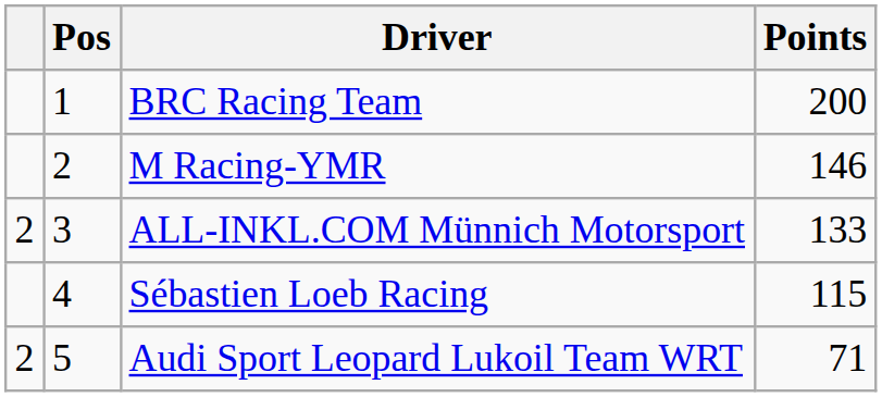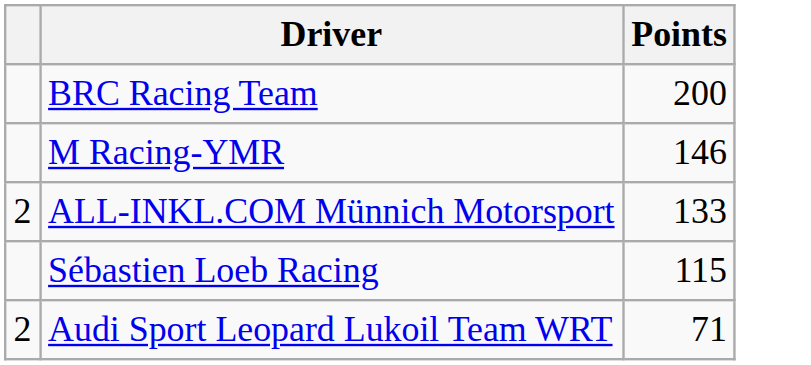 <table class="wikitable" style="font-size: 95%;">
 <tr>
 <th></th>
-<th>Pos</th>
 <th>Driver</th>
 <th>Points</th>
 </tr>
 <tr>
 <td align="left"></td>
-<td>1</td>
 <td> <a href='#'>BRC Racing Team</a></td>
 <td align="right">200</td>
 </tr>
 <tr>
 <td align="left"></td>
-<td>2</td>
 <td> <a href='#'>M Racing-YMR</a></td>
 <td align="right">146</td>
 </tr>
 <tr>
 <td align="left"> 2</td>
-<td>3</td>
 <td> <a href='#'>ALL-INKL.COM Münnich Motorsport</a></td>
 <td align="right">133</td>
 </tr>
 <tr>
 <td align="left"></td>
-<td>4</td>
 <td> <a href='#'>Sébastien Loeb Racing</a></td>
 <td align="right">115</td>
 </tr>
 <tr>
 <td align="left"> 2</td>
-<td>5</td>
 <td> <a href='#'>Audi Sport Leopard Lukoil Team WRT</a></td>
 <td align="right">71</td>
 </tr>
 </table>
